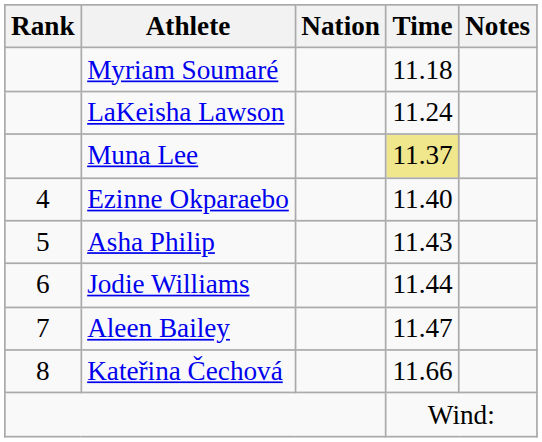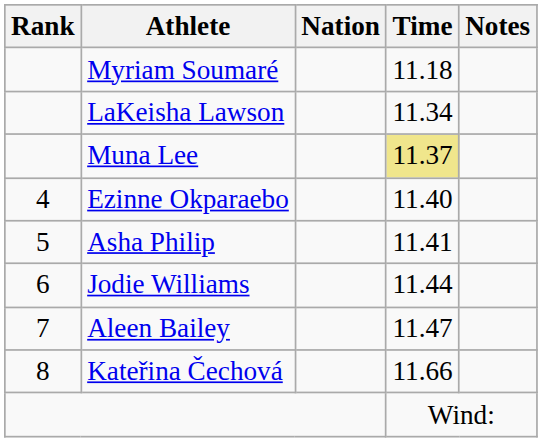 <table class="wikitable sortable" style="text-align:center;">
 <tr>
 <th scope="col" style="width: 10px;">Rank</th>
 <th scope="col">Athlete</th>
 <th scope="col">Nation</th>
 <th scope="col">Time</th>
 <th scope="col">Notes</th>
 </tr>
 <tr>
 <td></td>
 <td align=left><a href='#'>Myriam Soumaré</a></td>
 <td align=left></td>
 <td>11.18</td>
 <td></td>
 </tr>
 <tr>
 <td></td>
 <td align=left><a href='#'>LaKeisha Lawson</a></td>
 <td align=left></td>
-<td>11.24</td>
+<td>11.34</td>
 <td></td>
 </tr>
 <tr>
 <td></td>
 <td align=left><a href='#'>Muna Lee</a></td>
 <td align=left></td>
 <td style="background: khaki;">11.37</td>
 <td></td>
 </tr>
 <tr>
 <td>4</td>
 <td align=left><a href='#'>Ezinne Okparaebo</a></td>
 <td align=left></td>
 <td>11.40</td>
 <td></td>
 </tr>
 <tr>
 <td>5</td>
 <td align=left><a href='#'>Asha Philip</a></td>
 <td align=left></td>
-<td>11.43</td>
+<td>11.41</td>
 <td></td>
 </tr>
 <tr>
 <td>6</td>
 <td align=left><a href='#'>Jodie Williams</a></td>
 <td align=left></td>
 <td>11.44</td>
 <td></td>
 </tr>
 <tr>
 <td>7</td>
 <td align=left><a href='#'>Aleen Bailey</a></td>
 <td align=left></td>
 <td>11.47</td>
 <td></td>
 </tr>
 <tr>
 <td>8</td>
 <td align=left><a href='#'>Kateřina Čechová</a></td>
 <td align=left></td>
 <td>11.66</td>
 <td></td>
 </tr>
 <tr class="sortbottom">
 <td colspan="3"></td>
 <td colspan="2">Wind: </td>
 </tr>
 </table>
